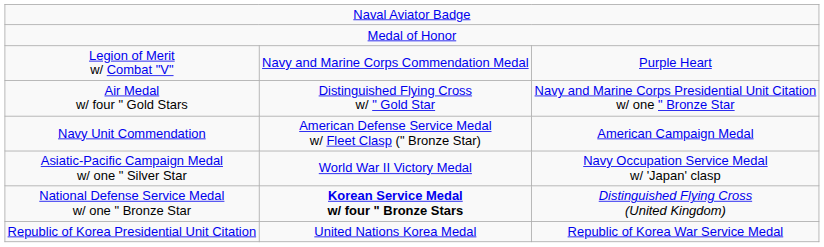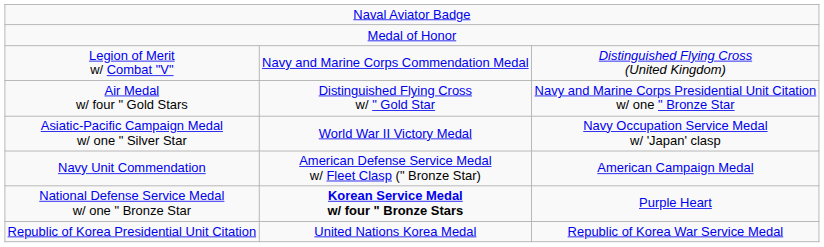 <table class="wikitable" style="margin:1em auto; text-align:center;">
 <tr>
 <td colspan="3"><a href='#'>Naval Aviator Badge</a></td>
 </tr>
 <tr>
 <td colspan="3"><a href='#'>Medal of Honor</a></td>
 </tr>
 <tr>
 <td><a href='#'>Legion of Merit</a><br>w/ <a href='#'>Combat "V"</a></td>
 <td><a href='#'>Navy and Marine Corps Commendation Medal</a></td>
-<td><a href='#'>Purple Heart</a></td>
+<td><em><a href='#'>Distinguished Flying Cross</a></em><br><em>(United Kingdom)</em></td>
 </tr>
 <tr>
 <td><a href='#'>Air Medal</a><br>w/ four " Gold Stars</td>
 <td><a href='#'>Distinguished Flying Cross</a><br>w/ <a href='#'>" Gold Star</a></td>
 <td><a href='#'>Navy and Marine Corps Presidential Unit Citation</a><br> w/ one <a href='#'>" Bronze Star</a></td>
 </tr>
 <tr>
+<td><a href='#'>Asiatic-Pacific Campaign Medal</a><br>w/ one " Silver Star</td>
+<td><a href='#'>World War II Victory Medal</a></td>
+<td><a href='#'>Navy Occupation Service Medal</a><br>w/ 'Japan' clasp</td>
+</tr>
+<tr>
 <td><a href='#'>Navy Unit Commendation</a></td>
 <td><a href='#'>American Defense Service Medal</a><br>w/ <a href='#'>Fleet Clasp</a> (" Bronze Star)</td>
 <td><a href='#'>American Campaign Medal</a></td>
 </tr>
 <tr>
-<td><a href='#'>Asiatic-Pacific Campaign Medal</a><br>w/ one " Silver Star</td>
-<td><a href='#'>World War II Victory Medal</a></td>
-<td><a href='#'>Navy Occupation Service Medal</a><br>w/ 'Japan' clasp</td>
-</tr>
-<tr>
 <td><a href='#'>National Defense Service Medal</a><br>w/ one " Bronze Star</td>
 <td><strong><a href='#'>Korean Service Medal</a><br>w/ four " Bronze Stars</strong></td>
-<td><em><a href='#'>Distinguished Flying Cross</a></em><br><em>(United Kingdom)</em></td>
+<td><a href='#'>Purple Heart</a></td>
 </tr>
 <tr>
 <td><a href='#'>Republic of Korea Presidential Unit Citation</a></td>
 <td><a href='#'>United Nations Korea Medal</a></td>
 <td><a href='#'>Republic of Korea War Service Medal</a></td>
 </tr>
 </table>
